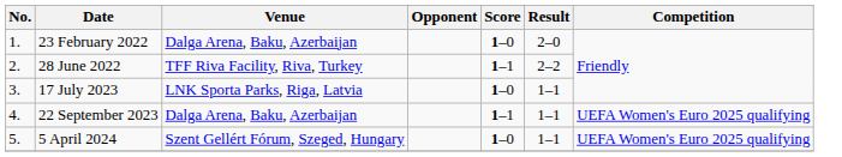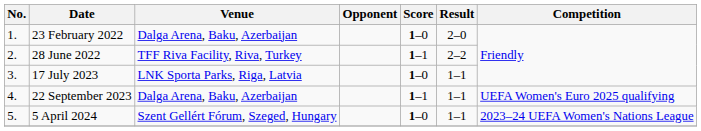 <table class="wikitable">
 <tr>
 <th>No.</th>
 <th>Date</th>
 <th>Venue</th>
 <th>Opponent</th>
 <th>Score</th>
 <th>Result</th>
 <th>Competition</th>
 </tr>
 <tr>
 <td>1.</td>
 <td>23 February 2022</td>
 <td><a href='#'>Dalga Arena</a>, <a href='#'>Baku</a>, <a href='#'>Azerbaijan</a></td>
 <td></td>
 <td align=center><strong>1</strong>–0</td>
 <td align=center>2–0</td>
 <td rowspan=3><a href='#'>Friendly</a></td>
 </tr>
 <tr>
 <td>2.</td>
 <td>28 June 2022</td>
 <td><a href='#'>TFF Riva Facility</a>, <a href='#'>Riva</a>, <a href='#'>Turkey</a></td>
 <td></td>
 <td align=center><strong>1</strong>–1</td>
 <td align=center>2–2</td>
 </tr>
 <tr>
 <td>3.</td>
 <td>17 July 2023</td>
 <td><a href='#'>LNK Sporta Parks</a>, <a href='#'>Riga</a>, <a href='#'>Latvia</a></td>
 <td></td>
 <td align=center><strong>1</strong>–0</td>
 <td align=center>1–1</td>
 </tr>
 <tr>
 <td>4.</td>
 <td>22 September 2023</td>
 <td><a href='#'>Dalga Arena</a>, <a href='#'>Baku</a>, <a href='#'>Azerbaijan</a></td>
 <td></td>
 <td align=center><strong>1</strong>–1</td>
 <td align=center>1–1</td>
 <td><a href='#'>UEFA Women's Euro 2025 qualifying</a></td>
 </tr>
 <tr>
 <td>5.</td>
 <td>5 April 2024</td>
 <td><a href='#'>Szent Gellért Fórum</a>, <a href='#'>Szeged</a>, <a href='#'>Hungary</a></td>
 <td></td>
 <td align=center><strong>1</strong>–0</td>
 <td align=center>1–1</td>
-<td><a href='#'>UEFA Women's Euro 2025 qualifying</a></td>
+<td><a href='#'>2023–24 UEFA Women's Nations League</a></td>
 </tr>
 <tr>
 </tr>
 </table>
